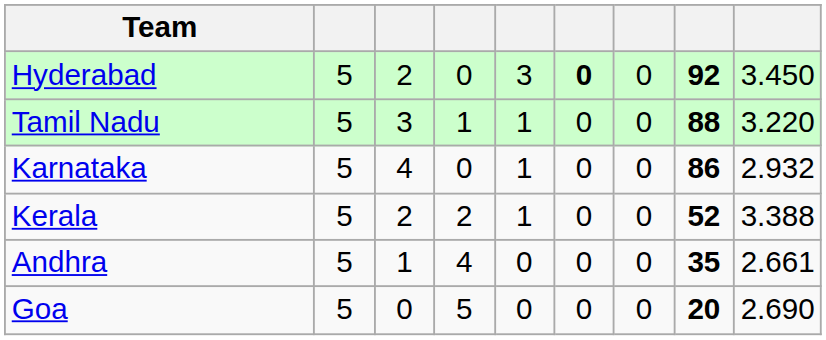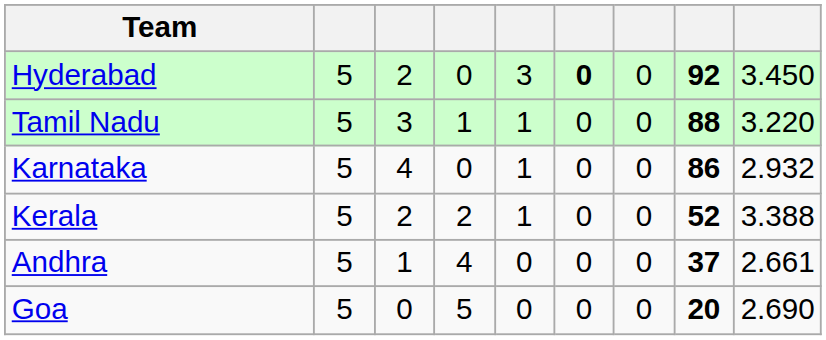 <table class="wikitable" style="text-align:center">
 <tr>
 <th style="width:160px">Team</th>
 <th style="width:25px"></th>
 <th style="width:25px"></th>
 <th style="width:25px"></th>
 <th style="width:25px"></th>
 <th style="width:25px"></th>
 <th style="width:25px"></th>
 <th style="width:25px"></th>
 <th style="width:25px;"></th>
 </tr>
 <tr style="background:#cfc;">
 <td style="text-align:left"><a href='#'>Hyderabad</a></td>
 <td>5</td>
 <td>2</td>
 <td>0</td>
 <td>3</td>
 <td><strong>0</strong></td>
 <td>0</td>
 <td><strong>92</strong></td>
 <td>3.450</td>
 </tr>
 <tr style="background:#cfc;">
 <td style="text-align:left"><a href='#'>Tamil Nadu</a></td>
 <td>5</td>
 <td>3</td>
 <td>1</td>
 <td>1</td>
 <td>0</td>
 <td>0</td>
 <td><strong>88</strong></td>
 <td>3.220</td>
 </tr>
 <tr>
 <td style="text-align:left"><a href='#'>Karnataka</a></td>
 <td>5</td>
 <td>4</td>
 <td>0</td>
 <td>1</td>
 <td>0</td>
 <td>0</td>
 <td><strong>86</strong></td>
 <td>2.932</td>
 </tr>
 <tr>
 <td style="text-align:left"><a href='#'>Kerala</a></td>
 <td>5</td>
 <td>2</td>
 <td>2</td>
 <td>1</td>
 <td>0</td>
 <td>0</td>
 <td><strong>52</strong></td>
 <td>3.388</td>
 </tr>
 <tr>
 <td style="text-align:left"><a href='#'>Andhra</a></td>
 <td>5</td>
 <td>1</td>
 <td>4</td>
 <td>0</td>
 <td>0</td>
 <td>0</td>
-<td><strong>35</strong></td>
+<td><strong>37</strong></td>
 <td>2.661</td>
 </tr>
 <tr>
 <td style="text-align:left"><a href='#'>Goa</a></td>
 <td>5</td>
 <td>0</td>
 <td>5</td>
 <td>0</td>
 <td>0</td>
 <td>0</td>
 <td><strong>20</strong></td>
 <td>2.690</td>
 </tr>
 </table>
